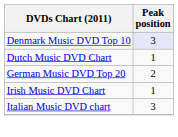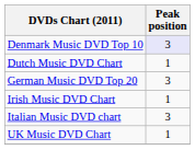 <table class="wikitable">
 <tr>
 <th align="left">DVDs Chart (2011)</th>
 <th align="left">Peak<br>position</th>
 </tr>
 <tr>
 <td align="left"><a href='#'>Denmark Music DVD Top 10</a></td>
 <td align="center" style="background: lavender;">3</td>
 </tr>
 <tr>
 <td align="left"><a href='#'>Dutch Music DVD Chart</a></td>
 <td style="text-align:center;">1</td>
 </tr>
 <tr>
 <td align="left"><a href='#'>German Music DVD Top 20</a></td>
-<td align="center">2</td>
+<td align="center">3</td>
 </tr>
 <tr>
 <td align="left"><a href='#'>Irish Music DVD Chart</a></td>
 <td align="center">1</td>
 </tr>
 <tr>
 <td align="left"><a href='#'>Italian Music DVD chart</a></td>
 <td align="center">3</td>
 </tr>
 <tr>
+<td align="left"><a href='#'>UK Music DVD Chart</a></td>
+<td align="center">1</td>
+</tr>
+<tr>
 </tr>
 </table>
